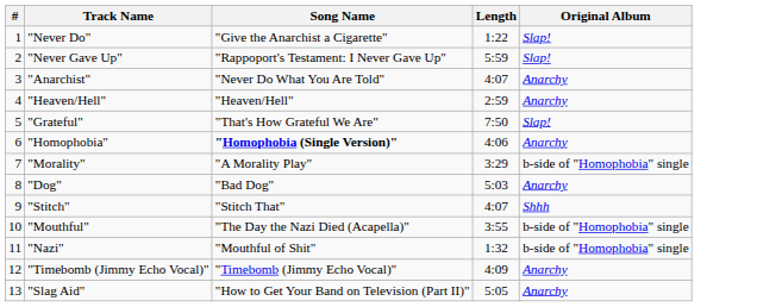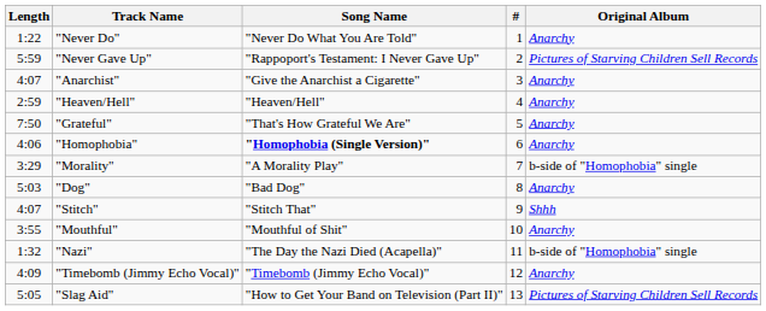 <table class="wikitable">
 <tr>
-<th>#</th>
+<th>Length</th>
 <th>Track Name</th>
 <th>Song Name</th>
-<th>Length</th>
+<th>#</th>
 <th>Original Album</th>
 </tr>
 <tr>
+<td align="center">1:22</td>
+<td>"Never Do"</td>
+<td>"Never Do What You Are Told"</td>
 <td align="right">1</td>
-<td>"Never Do"</td>
-<td>"Give the Anarchist a Cigarette"</td>
-<td align="center">1:22</td>
-<td><em><a href='#'>Slap!</a></em></td>
-</tr>
-<tr>
-<td align="right">2</td>
-<td>"Never Gave Up"</td>
-<td>"Rappoport's Testament: I Never Gave Up"</td>
-<td align="center">5:59</td>
-<td><em><a href='#'>Slap!</a></em></td>
-</tr>
-<tr>
-<td align="right">3</td>
-<td>"Anarchist"</td>
-<td>"Never Do What You Are Told"</td>
-<td align="center">4:07</td>
 <td><em><a href='#'>Anarchy</a></em></td>
 </tr>
 <tr>
-<td align="right">4</td>
-<td>"Heaven/Hell"</td>
-<td>"Heaven/Hell"</td>
-<td align="center">2:59</td>
+<td align="center">5:59</td>
+<td>"Never Gave Up"</td>
+<td>"Rappoport's Testament: I Never Gave Up"</td>
+<td align="right">2</td>
+<td><em><a href='#'>Pictures of Starving Children Sell Records</a></em></td>
+</tr>
+<tr>
+<td align="center">4:07</td>
+<td>"Anarchist"</td>
+<td>"Give the Anarchist a Cigarette"</td>
+<td align="right">3</td>
 <td><em><a href='#'>Anarchy</a></em></td>
 </tr>
 <tr>
-<td align="right">5</td>
-<td>"Grateful"</td>
-<td>"That's How Grateful We Are"</td>
-<td align="center">7:50</td>
-<td><em><a href='#'>Slap!</a></em></td>
-</tr>
-<tr>
-<td align="right">6</td>
-<td>"Homophobia"</td>
-<td><strong>"<a href='#'>Homophobia</a> (Single Version)"</strong></td>
-<td align="center">4:06</td>
+<td align="center">2:59</td>
+<td>"Heaven/Hell"</td>
+<td>"Heaven/Hell"</td>
+<td align="right">4</td>
 <td><em><a href='#'>Anarchy</a></em></td>
 </tr>
 <tr>
-<td align="right">7</td>
+<td align="center">7:50</td>
+<td>"Grateful"</td>
+<td>"That's How Grateful We Are"</td>
+<td align="right">5</td>
+<td><em><a href='#'>Anarchy</a></em></td>
+</tr>
+<tr>
+<td align="center">4:06</td>
+<td>"Homophobia"</td>
+<td><strong>"<a href='#'>Homophobia</a> (Single Version)"</strong></td>
+<td align="right">6</td>
+<td><em><a href='#'>Anarchy</a></em></td>
+</tr>
+<tr>
+<td align="center">3:29</td>
 <td>"Morality"</td>
 <td>"A Morality Play"</td>
-<td align="center">3:29</td>
+<td align="right">7</td>
 <td>b-side of "<a href='#'>Homophobia</a>" single</td>
 </tr>
 <tr>
-<td align="right">8</td>
+<td align="center">5:03</td>
 <td>"Dog"</td>
 <td>"Bad Dog"</td>
-<td align="center">5:03</td>
+<td align="right">8</td>
 <td><em><a href='#'>Anarchy</a></em></td>
 </tr>
 <tr>
-<td align="right">9</td>
+<td align="center">4:07</td>
 <td>"Stitch"</td>
 <td>"Stitch That"</td>
-<td align="center">4:07</td>
+<td align="right">9</td>
 <td><em><a href='#'>Shhh</a></em></td>
 </tr>
 <tr>
+<td align="center">3:55</td>
+<td>"Mouthful"</td>
+<td>"Mouthful of Shit"</td>
 <td align="right">10</td>
-<td>"Mouthful"</td>
+<td><em><a href='#'>Anarchy</a></em></td>
+</tr>
+<tr>
+<td align="center">1:32</td>
+<td>"Nazi"</td>
 <td>"The Day the Nazi Died (Acapella)"</td>
-<td align="center">3:55</td>
+<td align="right">11</td>
 <td>b-side of "<a href='#'>Homophobia</a>" single</td>
 </tr>
 <tr>
-<td align="right">11</td>
-<td>"Nazi"</td>
-<td>"Mouthful of Shit"</td>
-<td align="center">1:32</td>
-<td>b-side of "<a href='#'>Homophobia</a>" single</td>
-</tr>
-<tr>
-<td align="right">12</td>
+<td align="center">4:09</td>
 <td>"Timebomb (Jimmy Echo Vocal)"</td>
 <td>"<a href='#'>Timebomb</a> (Jimmy Echo Vocal)"</td>
-<td align="center">4:09</td>
+<td align="right">12</td>
 <td><em><a href='#'>Anarchy</a></em></td>
 </tr>
 <tr>
-<td align="right">13</td>
+<td align="center">5:05</td>
 <td>"Slag Aid"</td>
 <td>"How to Get Your Band on Television (Part II)"</td>
-<td align="center">5:05</td>
-<td><em><a href='#'>Anarchy</a></em></td>
+<td align="right">13</td>
+<td><em><a href='#'>Pictures of Starving Children Sell Records</a></em></td>
 </tr>
 </table>
